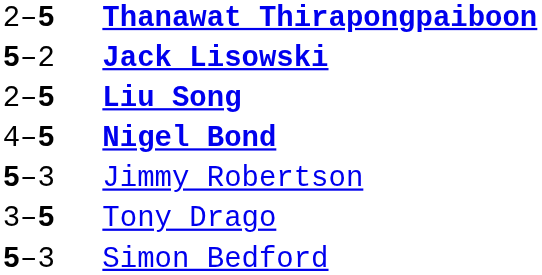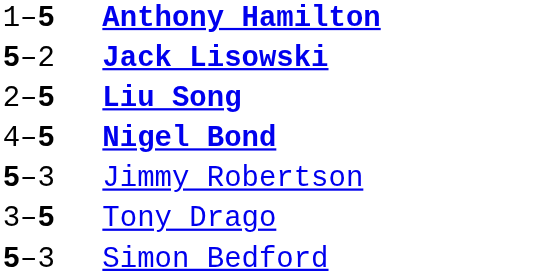 <table width="100%" cellspacing="1">
 <tr>
 <th width=45%></th>
 <th width=10%></th>
 <th width=45%></th>
 </tr>
 <tr>
 <td></td>
-<td align=center>2–<strong>5</strong></td>
-<td> <strong><a href='#'>Thanawat Thirapongpaiboon</a></strong></td>
+<td align=center>1–<strong>5</strong></td>
+<td> <strong><a href='#'>Anthony Hamilton</a></strong></td>
 </tr>
 <tr>
 <td></td>
 <td align=center><strong>5</strong>–2</td>
 <td> <strong><a href='#'>Jack Lisowski</a></strong></td>
 </tr>
 <tr>
 <td></td>
 <td align=center>2–<strong>5</strong></td>
 <td> <strong><a href='#'>Liu Song</a></strong></td>
 </tr>
 <tr>
 <td></td>
 <td align=center>4–<strong>5</strong></td>
 <td> <strong><a href='#'>Nigel Bond</a></strong></td>
 </tr>
 <tr>
 <td><strong></strong></td>
 <td align=center><strong>5</strong>–3</td>
 <td> <a href='#'>Jimmy Robertson</a></td>
 </tr>
 <tr>
 <td><strong></strong></td>
 <td align=center>3–<strong>5</strong></td>
 <td> <a href='#'>Tony Drago</a></td>
 </tr>
 <tr>
 <td><strong></strong></td>
 <td align=center><strong>5</strong>–3</td>
 <td> <a href='#'>Simon Bedford</a></td>
 </tr>
 </table>
